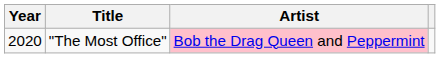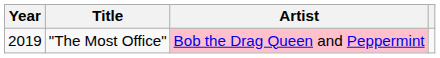 <table class="wikitable plainrowheaders sortable">
 <tr>
 <th scope="col">Year</th>
 <th scope="col">Title</th>
 <th scope="col">Artist</th>
 <th style="text-align: center;" class="unsortable"></th>
 </tr>
 <tr>
-<td>2020</td>
+<td>2019</td>
 <td>"The Most Office"</td>
 <td style="background: pink;"><a href='#'>Bob the Drag Queen</a> and <a href='#'>Peppermint</a></td>
 <td style="text-align: center;"></td>
 </tr>
 </table>
